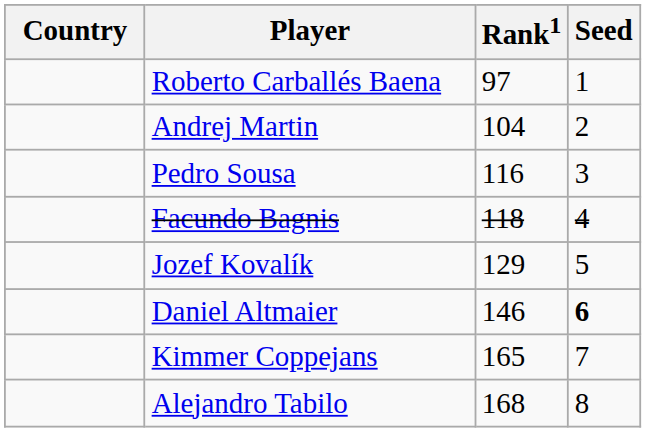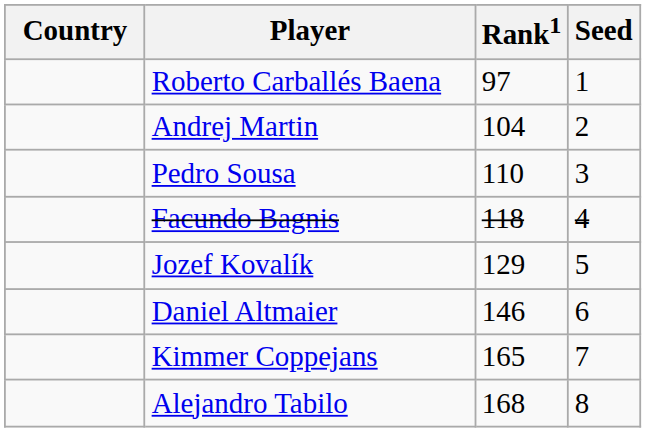 <table class="sortable wikitable">
 <tr>
 <th width="70">Country</th>
 <th width="175">Player</th>
 <th>Rank<sup>1</sup></th>
 <th>Seed</th>
 </tr>
 <tr>
 <td></td>
 <td><a href='#'>Roberto Carballés Baena</a></td>
 <td>97</td>
 <td>1</td>
 </tr>
 <tr>
 <td></td>
 <td><a href='#'>Andrej Martin</a></td>
 <td>104</td>
 <td>2</td>
 </tr>
 <tr>
 <td></td>
 <td><a href='#'>Pedro Sousa</a></td>
-<td>116</td>
+<td>110</td>
 <td>3</td>
 </tr>
 <tr>
 <td><s></s></td>
 <td><s><a href='#'>Facundo Bagnis</a></s></td>
 <td><s>118</s></td>
 <td><s>4</s></td>
 </tr>
 <tr>
 <td></td>
 <td><a href='#'>Jozef Kovalík</a></td>
 <td>129</td>
 <td>5</td>
 </tr>
 <tr>
 <td></td>
 <td><a href='#'>Daniel Altmaier</a></td>
 <td>146</td>
-<td><strong>6</strong></td>
+<td>6</td>
 </tr>
 <tr>
 <td></td>
 <td><a href='#'>Kimmer Coppejans</a></td>
 <td>165</td>
 <td>7</td>
 </tr>
 <tr>
 <td></td>
 <td><a href='#'>Alejandro Tabilo</a></td>
 <td>168</td>
 <td>8</td>
 </tr>
 </table>
